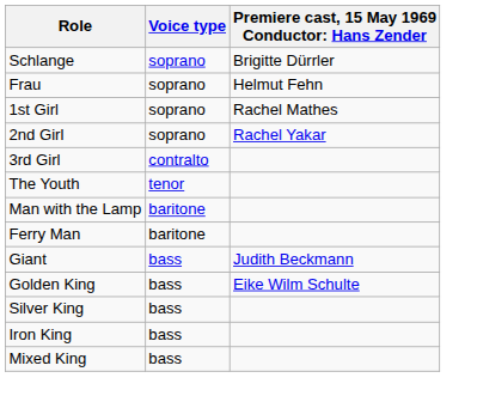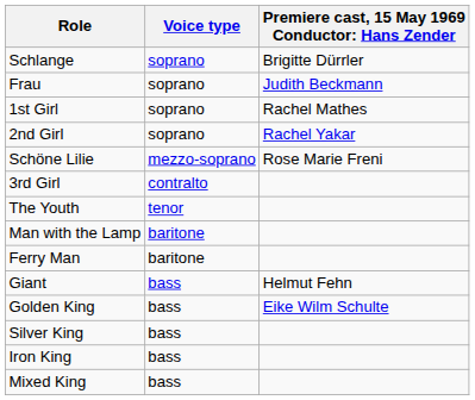 <table class=wikitable>
 <tr>
 <th>Role</th>
 <th><a href='#'>Voice type</a></th>
 <th>Premiere cast, 15 May 1969<br>Conductor: <a href='#'>Hans Zender</a></th>
 </tr>
 <tr>
 <td>Schlange</td>
 <td><a href='#'>soprano</a></td>
 <td>Brigitte Dürrler</td>
 </tr>
 <tr>
 <td>Frau</td>
 <td>soprano</td>
-<td>Helmut Fehn</td>
+<td><a href='#'>Judith Beckmann</a></td>
 </tr>
 <tr>
 <td>1st Girl</td>
 <td>soprano</td>
 <td>Rachel Mathes</td>
 </tr>
 <tr>
 <td>2nd Girl</td>
 <td>soprano</td>
 <td><a href='#'>Rachel Yakar</a></td>
+</tr>
+<tr>
+<td>Schöne Lilie</td>
+<td><a href='#'>mezzo-soprano</a></td>
+<td>Rose Marie Freni</td>
 </tr>
 <tr>
 <td>3rd Girl</td>
 <td><a href='#'>contralto</a></td>
 <td></td>
 </tr>
 <tr>
 <td>The Youth</td>
 <td><a href='#'>tenor</a></td>
 <td></td>
 </tr>
 <tr>
 <td>Man with the Lamp</td>
 <td><a href='#'>baritone</a></td>
 <td></td>
 </tr>
 <tr>
 <td>Ferry Man</td>
 <td>baritone</td>
 <td></td>
 </tr>
 <tr>
 <td>Giant</td>
 <td><a href='#'>bass</a></td>
-<td><a href='#'>Judith Beckmann</a></td>
+<td>Helmut Fehn</td>
 </tr>
 <tr>
 <td>Golden King</td>
 <td>bass</td>
 <td><a href='#'>Eike Wilm Schulte</a></td>
 </tr>
 <tr>
 <td>Silver King</td>
 <td>bass</td>
 <td></td>
 </tr>
 <tr>
 <td>Iron King</td>
 <td>bass</td>
 <td></td>
 </tr>
 <tr>
 <td>Mixed King</td>
 <td>bass</td>
 <td></td>
 </tr>
 </table>
